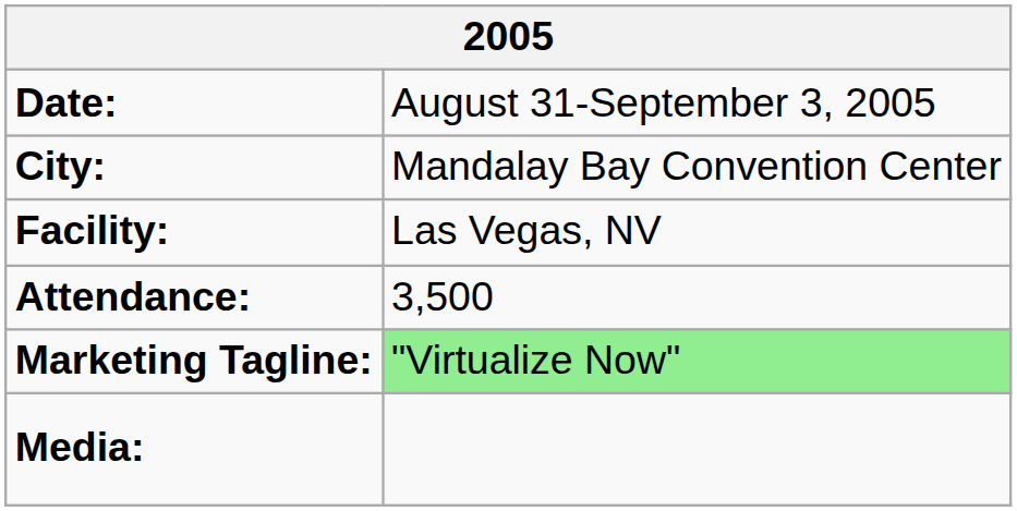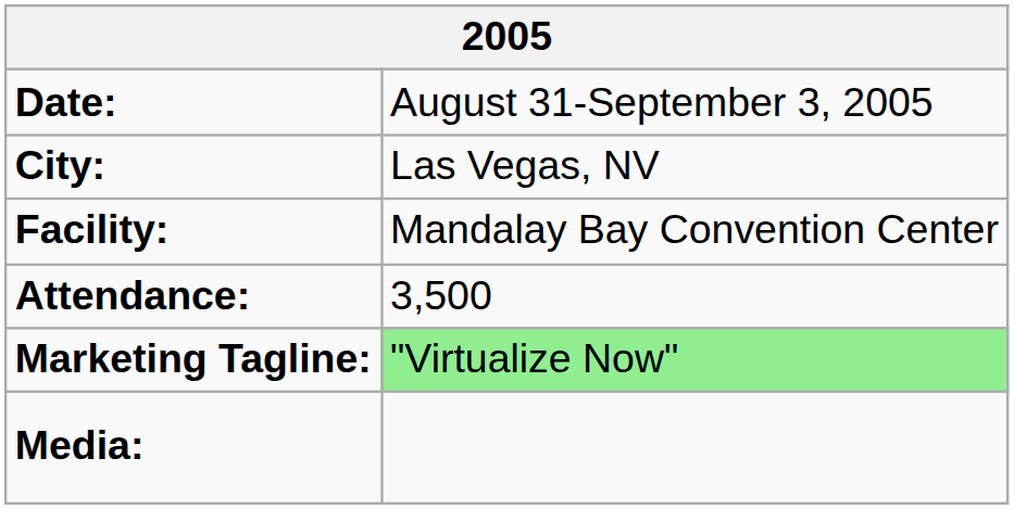 <table class="wikitable">
 <tr>
 <th colspan="2">2005</th>
 </tr>
 <tr>
 <td><strong>Date:</strong></td>
 <td>August 31-September 3, 2005</td>
 </tr>
 <tr>
 <td><strong>City:</strong></td>
-<td>Mandalay Bay Convention Center</td>
+<td>Las Vegas, NV</td>
 </tr>
 <tr>
 <td><strong>Facility:</strong></td>
-<td>Las Vegas, NV</td>
+<td>Mandalay Bay Convention Center</td>
 </tr>
 <tr>
 <td><strong>Attendance:</strong></td>
 <td>3,500</td>
 </tr>
 <tr>
 <td><strong>Marketing Tagline:</strong></td>
 <td style="background: lightgreen;">"Virtualize Now"</td>
 </tr>
 <tr>
 <td><strong>Media:</strong></td>
 <td><br><br></td>
 </tr>
 </table>
